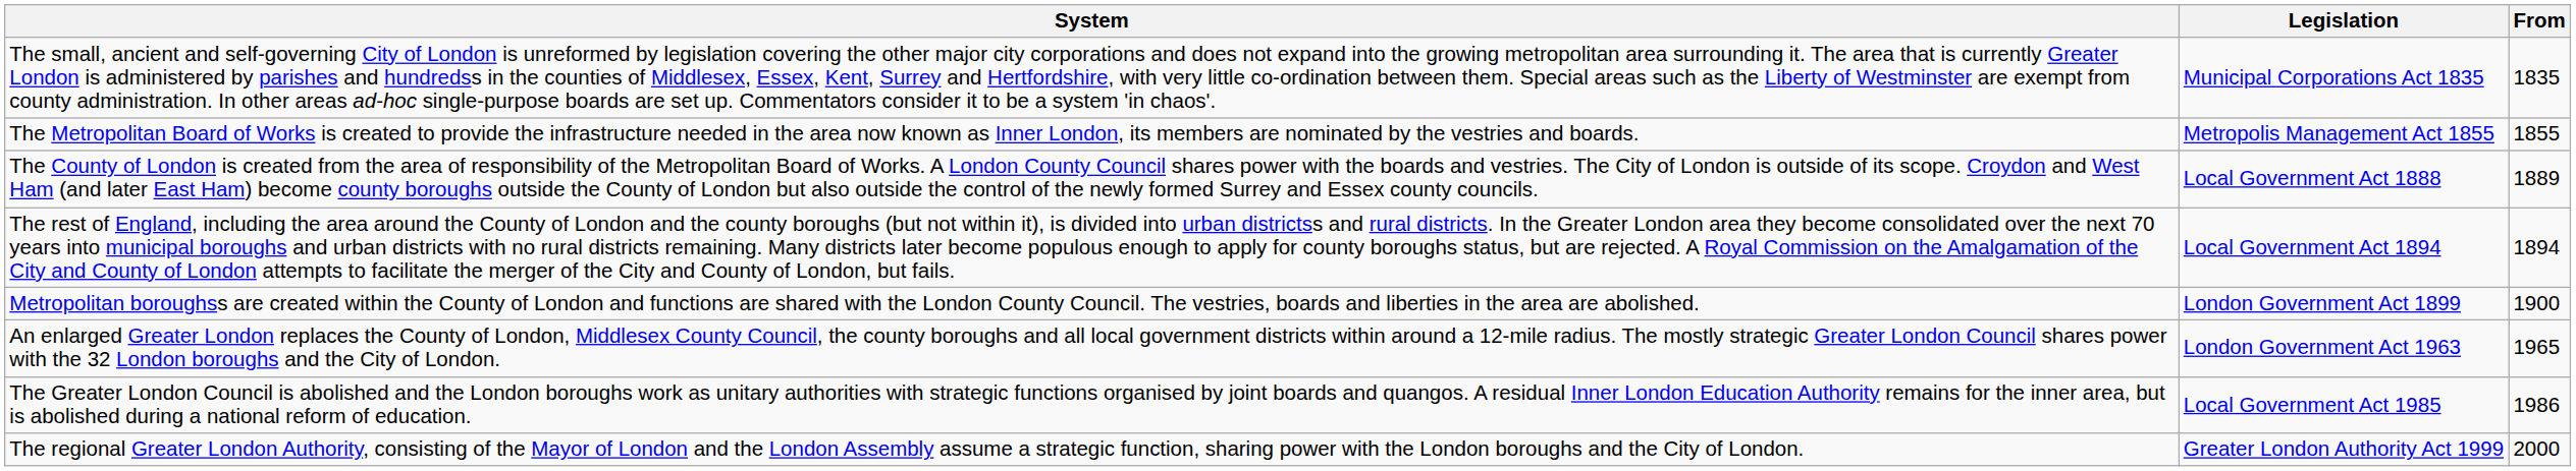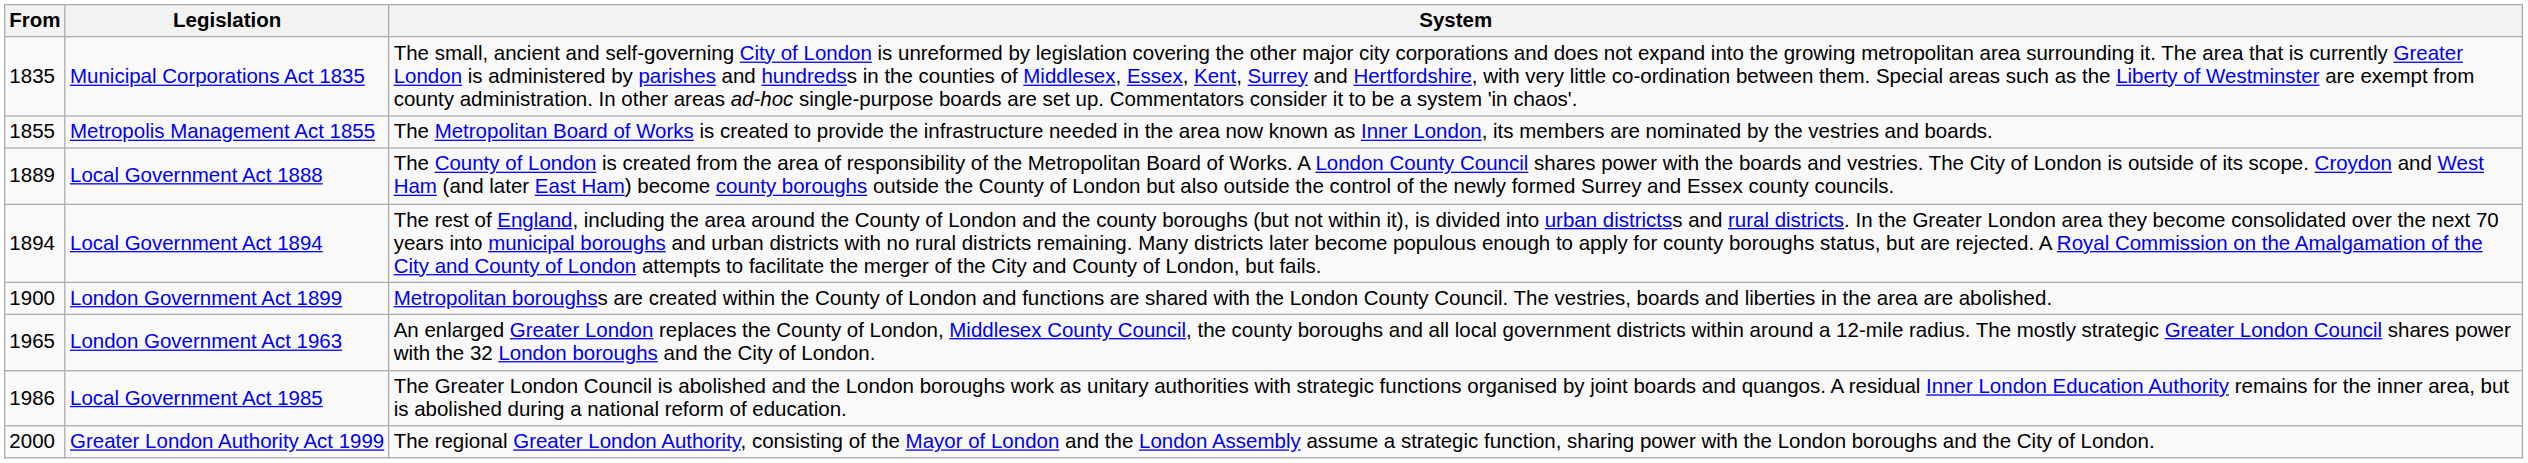 <table class="wikitable">
 <tr>
+<th>From</th>
+<th>Legislation</th>
 <th>System</th>
-<th>Legislation</th>
-<th>From</th>
 </tr>
 <tr>
+<td>1835</td>
+<td><a href='#'>Municipal Corporations Act 1835</a></td>
 <td>The small, ancient and self-governing <a href='#'>City of London</a> is unreformed by legislation covering the other major city corporations and does not expand into the growing metropolitan area surrounding it. The area that is currently <a href='#'>Greater London</a> is administered by <a href='#'>parishes</a> and <a href='#'>hundreds</a>s in the counties of <a href='#'>Middlesex</a>, <a href='#'>Essex</a>, <a href='#'>Kent</a>, <a href='#'>Surrey</a> and <a href='#'>Hertfordshire</a>, with very little co-ordination between them. Special areas such as the <a href='#'>Liberty of Westminster</a> are exempt from county administration. In other areas <em>ad-hoc</em> single-purpose boards are set up. Commentators consider it to be a system 'in chaos'.</td>
-<td><a href='#'>Municipal Corporations Act 1835</a></td>
-<td>1835</td>
 </tr>
 <tr>
+<td>1855</td>
+<td><a href='#'>Metropolis Management Act 1855</a></td>
 <td>The <a href='#'>Metropolitan Board of Works</a> is created to provide the infrastructure needed in the area now known as <a href='#'>Inner London</a>, its members are nominated by the vestries and boards.</td>
-<td><a href='#'>Metropolis Management Act 1855</a></td>
-<td>1855</td>
 </tr>
 <tr>
+<td>1889</td>
+<td><a href='#'>Local Government Act 1888</a></td>
 <td>The <a href='#'>County of London</a> is created from the area of responsibility of the Metropolitan Board of Works. A <a href='#'>London County Council</a> shares power with the boards and vestries. The City of London is outside of its scope. <a href='#'>Croydon</a> and <a href='#'>West Ham</a> (and later <a href='#'>East Ham</a>) become <a href='#'>county boroughs</a> outside the County of London but also outside the control of the newly formed Surrey and Essex county councils.</td>
-<td><a href='#'>Local Government Act 1888</a></td>
-<td>1889</td>
 </tr>
 <tr>
+<td>1894</td>
+<td><a href='#'>Local Government Act 1894</a></td>
 <td>The rest of <a href='#'>England</a>, including the area around the County of London and the county boroughs (but not within it), is divided into <a href='#'>urban districts</a>s and <a href='#'>rural districts</a>. In the Greater London area they become consolidated over the next 70 years into <a href='#'>municipal boroughs</a> and urban districts with no rural districts remaining. Many districts later become populous enough to apply for county boroughs status, but are rejected. A <a href='#'>Royal Commission on the Amalgamation of the City and County of London</a> attempts to facilitate the merger of the City and County of London, but fails.</td>
-<td><a href='#'>Local Government Act 1894</a></td>
-<td>1894</td>
 </tr>
 <tr>
+<td>1900</td>
+<td><a href='#'>London Government Act 1899</a></td>
 <td><a href='#'>Metropolitan boroughs</a>s are created within the County of London and functions are shared with the London County Council. The vestries, boards and liberties in the area are abolished.</td>
-<td><a href='#'>London Government Act 1899</a></td>
-<td>1900</td>
 </tr>
 <tr>
+<td>1965</td>
+<td><a href='#'>London Government Act 1963</a></td>
 <td>An enlarged <a href='#'>Greater London</a> replaces the County of London, <a href='#'>Middlesex County Council</a>, the county boroughs and all local government districts within around a 12-mile radius. The mostly strategic <a href='#'>Greater London Council</a> shares power with the 32 <a href='#'>London boroughs</a> and the City of London.</td>
-<td><a href='#'>London Government Act 1963</a></td>
-<td>1965</td>
 </tr>
 <tr>
+<td>1986</td>
+<td><a href='#'>Local Government Act 1985</a></td>
 <td>The Greater London Council is abolished and the London boroughs work as unitary authorities with strategic functions organised by joint boards and quangos. A residual <a href='#'>Inner London Education Authority</a> remains for the inner area, but is abolished during a national reform of education.</td>
-<td><a href='#'>Local Government Act 1985</a></td>
-<td>1986</td>
 </tr>
 <tr>
+<td>2000</td>
+<td style=white-space:nowrap><a href='#'>Greater London Authority Act 1999</a></td>
 <td>The regional <a href='#'>Greater London Authority</a>, consisting of the <a href='#'>Mayor of London</a> and the <a href='#'>London Assembly</a> assume a strategic function, sharing power with the London boroughs and the City of London.</td>
-<td style=white-space:nowrap><a href='#'>Greater London Authority Act 1999</a></td>
-<td>2000</td>
 </tr>
 </table>
